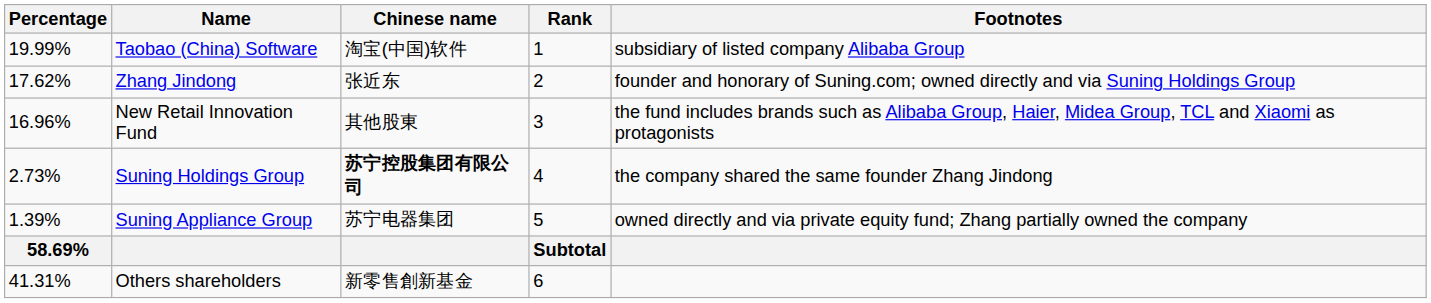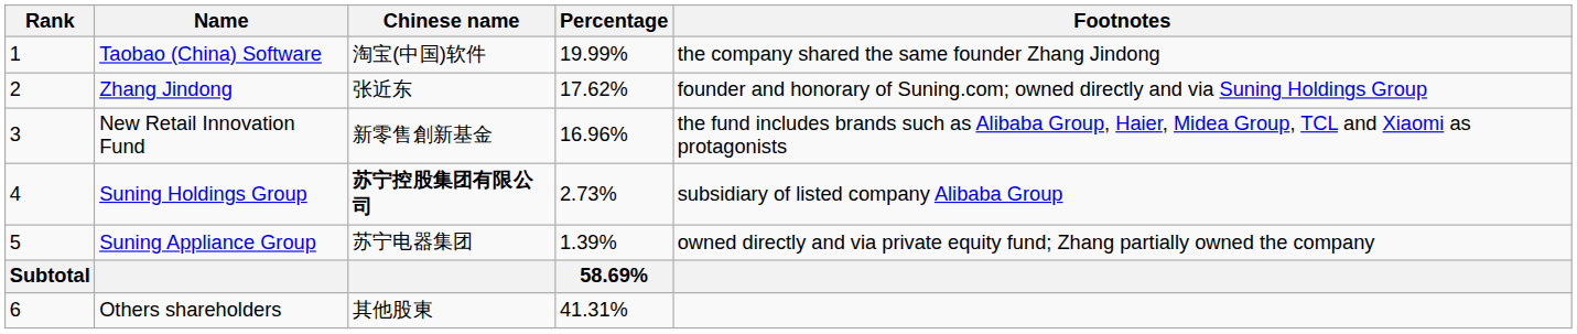 <table class="wikitable">
 <tr>
-<th>Percentage</th>
+<th>Rank</th>
 <th>Name</th>
 <th>Chinese name</th>
-<th>Rank</th>
+<th>Percentage</th>
 <th>Footnotes</th>
 </tr>
 <tr>
-<td>19.99%</td>
+<td>1</td>
 <td><a href='#'>Taobao (China) Software</a></td>
 <td>淘宝(中国)软件</td>
-<td>1</td>
+<td>19.99%</td>
+<td>the company shared the same founder Zhang Jindong</td>
+</tr>
+<tr>
+<td>2</td>
+<td><a href='#'>Zhang Jindong</a></td>
+<td>张近东</td>
+<td>17.62%</td>
+<td>founder and honorary  of Suning.com; owned directly and via <a href='#'>Suning Holdings Group</a></td>
+</tr>
+<tr>
+<td>3</td>
+<td>New Retail Innovation Fund</td>
+<td>新零售創新基金</td>
+<td>16.96%</td>
+<td>the fund includes brands such as <a href='#'>Alibaba Group</a>, <a href='#'>Haier</a>, <a href='#'>Midea Group</a>, <a href='#'>TCL</a> and <a href='#'>Xiaomi</a> as protagonists</td>
+</tr>
+<tr>
+<td>4</td>
+<td><a href='#'>Suning Holdings Group</a></td>
+<td><strong>苏宁控股集团有限公司</strong></td>
+<td>2.73%</td>
 <td>subsidiary of listed company <a href='#'>Alibaba Group</a></td>
 </tr>
 <tr>
-<td>17.62%</td>
-<td><a href='#'>Zhang Jindong</a></td>
-<td>张近东</td>
-<td>2</td>
-<td>founder and honorary  of Suning.com; owned directly and via <a href='#'>Suning Holdings Group</a></td>
-</tr>
-<tr>
-<td>16.96%</td>
-<td>New Retail Innovation Fund</td>
-<td>其他股東</td>
-<td>3</td>
-<td>the fund includes brands such as <a href='#'>Alibaba Group</a>, <a href='#'>Haier</a>, <a href='#'>Midea Group</a>, <a href='#'>TCL</a> and <a href='#'>Xiaomi</a> as protagonists</td>
-</tr>
-<tr>
-<td>2.73%</td>
-<td><a href='#'>Suning Holdings Group</a></td>
-<td><strong>苏宁控股集团有限公司</strong></td>
-<td>4</td>
-<td>the company shared the same founder Zhang Jindong</td>
-</tr>
-<tr>
-<td>1.39%</td>
+<td>5</td>
 <td><a href='#'>Suning Appliance Group</a></td>
 <td>苏宁电器集团</td>
-<td>5</td>
+<td>1.39%</td>
 <td>owned directly and via private equity fund; Zhang partially owned the company</td>
 </tr>
 <tr>
-<th>58.69%</th>
+<th>Subtotal</th>
 <th></th>
 <th></th>
-<th>Subtotal</th>
+<th>58.69%</th>
 <th></th>
 </tr>
 <tr>
+<td>6</td>
+<td>Others shareholders</td>
+<td>其他股東</td>
 <td>41.31%</td>
-<td>Others shareholders</td>
-<td>新零售創新基金</td>
-<td>6</td>
 <td></td>
 </tr>
 </table>
